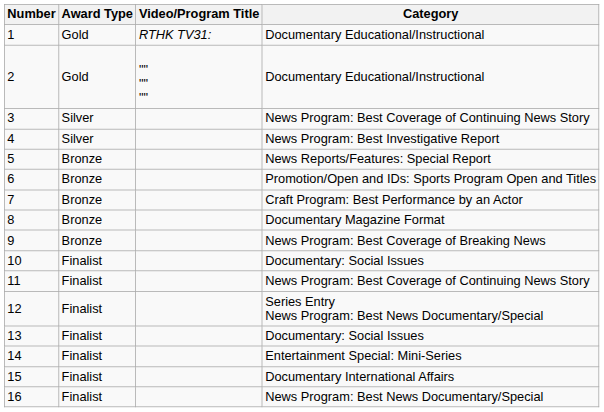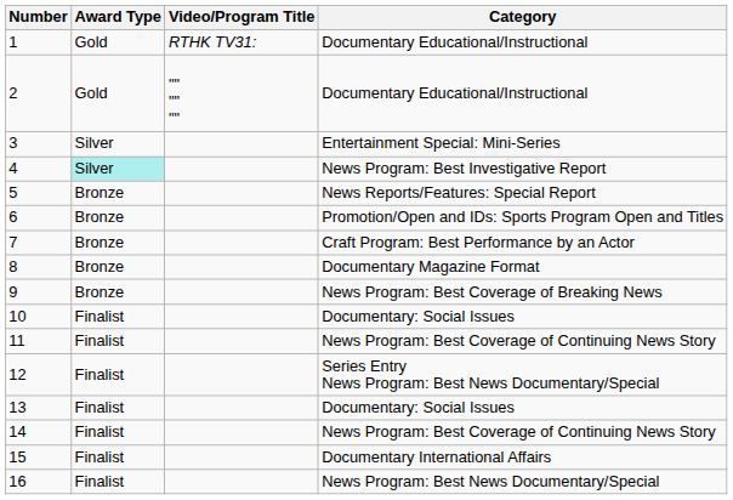 <table class="wikitable">
 <tr>
 <th>Number</th>
 <th>Award Type</th>
 <th>Video/Program Title</th>
 <th>Category</th>
 </tr>
 <tr>
 <td>1</td>
 <td>Gold</td>
 <td><em>RTHK TV31: </em></td>
 <td>Documentary Educational/Instructional</td>
 </tr>
 <tr>
 <td>2</td>
 <td>Gold</td>
 <td><em></em><br>""<br>""<br>""</td>
 <td>Documentary Educational/Instructional</td>
 </tr>
 <tr>
 <td>3</td>
 <td>Silver</td>
 <td><em></em></td>
-<td>News Program: Best Coverage of Continuing News Story</td>
+<td>Entertainment Special: Mini-Series</td>
 </tr>
 <tr>
 <td>4</td>
-<td>Silver</td>
+<td style="background: paleturquoise;">Silver</td>
 <td><em></em></td>
 <td>News Program: Best Investigative Report</td>
 </tr>
 <tr>
 <td>5</td>
 <td>Bronze</td>
 <td><em></em></td>
 <td>News Reports/Features: Special Report</td>
 </tr>
 <tr>
 <td>6</td>
 <td>Bronze</td>
 <td><em></em></td>
 <td>Promotion/Open and IDs: Sports Program Open and Titles</td>
 </tr>
 <tr>
 <td>7</td>
 <td>Bronze</td>
 <td><em></em></td>
 <td>Craft Program: Best Performance by an Actor</td>
 </tr>
 <tr>
 <td>8</td>
 <td>Bronze</td>
 <td><em></em></td>
 <td>Documentary Magazine Format</td>
 </tr>
 <tr>
 <td>9</td>
 <td>Bronze</td>
 <td><em></em></td>
 <td>News Program: Best Coverage of Breaking News</td>
 </tr>
 <tr>
 <td>10</td>
 <td>Finalist</td>
 <td><em></em></td>
 <td>Documentary: Social Issues</td>
 </tr>
 <tr>
 <td>11</td>
 <td>Finalist</td>
 <td><em></em></td>
 <td>News Program: Best Coverage of Continuing News Story</td>
 </tr>
 <tr>
 <td>12</td>
 <td>Finalist</td>
 <td><em></em></td>
 <td>Series Entry<br>News Program: Best News Documentary/Special</td>
 </tr>
 <tr>
 <td>13</td>
 <td>Finalist</td>
 <td><em></em></td>
 <td>Documentary: Social Issues</td>
 </tr>
 <tr>
 <td>14</td>
 <td>Finalist</td>
 <td><em></em></td>
-<td>Entertainment Special: Mini-Series</td>
+<td>News Program: Best Coverage of Continuing News Story</td>
 </tr>
 <tr>
 <td>15</td>
 <td>Finalist</td>
 <td><em></em></td>
 <td>Documentary International Affairs</td>
 </tr>
 <tr>
 <td>16</td>
 <td>Finalist</td>
 <td><em></em></td>
 <td>News Program: Best News Documentary/Special</td>
 </tr>
 </table>
